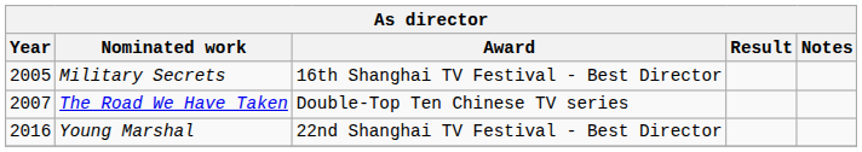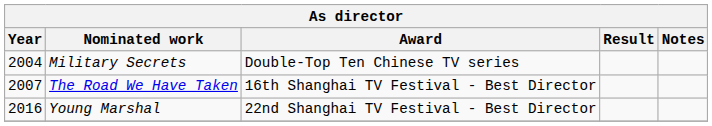 <table class="wikitable">
 <tr>
 <th colspan="5">As director</th>
 </tr>
 <tr>
 <th>Year</th>
 <th>Nominated work</th>
 <th>Award</th>
 <th>Result</th>
 <th>Notes</th>
 </tr>
 <tr>
-<td>2005</td>
+<td>2004</td>
 <td><em>Military Secrets</em></td>
-<td>16th Shanghai TV Festival -  Best Director</td>
+<td>Double-Top Ten Chinese TV series</td>
 <td></td>
 <td></td>
 </tr>
 <tr>
 <td>2007</td>
 <td><em><a href='#'>The Road We Have Taken</a></em></td>
-<td>Double-Top Ten Chinese TV series</td>
+<td>16th Shanghai TV Festival -  Best Director</td>
 <td></td>
 <td></td>
 </tr>
 <tr>
 <td>2016</td>
 <td><em>Young Marshal</em></td>
 <td>22nd Shanghai TV Festival -  Best Director</td>
 <td></td>
 <td></td>
 </tr>
 <tr>
 </tr>
 </table>
